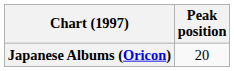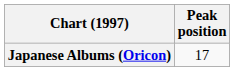 <table class="wikitable plainrowheaders" style="text-align:center;" border="1">
 <tr>
 <th scope="col">Chart (1997)</th>
 <th scope="col">Peak<br>position</th>
 </tr>
 <tr>
 <th scope="row">Japanese Albums (<a href='#'>Oricon</a>)</th>
-<td>20</td>
+<td>17</td>
 </tr>
 </table>
